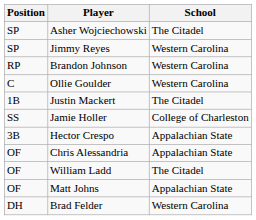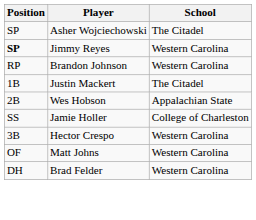 <table class="wikitable">
 <tr>
 <th>Position</th>
 <th>Player</th>
 <th>School</th>
 </tr>
 <tr>
 <td>SP</td>
 <td>Asher Wojciechowski</td>
 <td>The Citadel</td>
 </tr>
 <tr>
-<td>SP</td>
+<td><strong>SP</strong></td>
 <td>Jimmy Reyes</td>
 <td>Western Carolina</td>
 </tr>
 <tr>
 <td>RP</td>
 <td>Brandon Johnson</td>
 <td>Western Carolina</td>
 </tr>
 <tr>
-<td>C</td>
-<td>Ollie Goulder</td>
-<td>Western Carolina</td>
-</tr>
-<tr>
 <td>1B</td>
 <td>Justin Mackert</td>
 <td>The Citadel</td>
+</tr>
+<tr>
+<td>2B</td>
+<td>Wes Hobson</td>
+<td>Appalachian State</td>
 </tr>
 <tr>
 <td>SS</td>
 <td>Jamie Holler</td>
 <td>College of Charleston</td>
 </tr>
 <tr>
 <td>3B</td>
 <td>Hector Crespo</td>
-<td>Appalachian State</td>
-</tr>
-<tr>
-<td>OF</td>
-<td>Chris Alessandria</td>
-<td>Appalachian State</td>
-</tr>
-<tr>
-<td>OF</td>
-<td>William Ladd</td>
-<td>The Citadel</td>
+<td>Western Carolina</td>
 </tr>
 <tr>
 <td>OF</td>
 <td>Matt Johns</td>
-<td>Appalachian State</td>
+<td>Western Carolina</td>
 </tr>
 <tr>
 <td>DH</td>
 <td>Brad Felder</td>
 <td>Western Carolina</td>
 </tr>
 </table>
